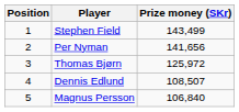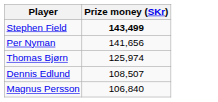 <table class="wikitable">
 <tr>
-<th>Position</th>
 <th>Player</th>
 <th>Prize money (<a href='#'>SKr</a>)</th>
 </tr>
 <tr>
-<td align=center>1</td>
 <td> <a href='#'>Stephen Field</a></td>
-<td align=center>143,499</td>
+<td align=center><strong>143,499</strong></td>
 </tr>
 <tr>
-<td align=center>2</td>
 <td> <a href='#'>Per Nyman</a></td>
 <td align=center>141,656</td>
 </tr>
 <tr>
-<td align=center>3</td>
 <td> <a href='#'>Thomas Bjørn</a></td>
-<td align=center>125,972</td>
+<td align=center>125,974</td>
 </tr>
 <tr>
-<td align=center>4</td>
 <td> <a href='#'>Dennis Edlund</a></td>
 <td align=center>108,507</td>
 </tr>
 <tr>
-<td align=center>5</td>
 <td> <a href='#'>Magnus Persson</a></td>
 <td align=center>106,840</td>
 </tr>
 </table>
